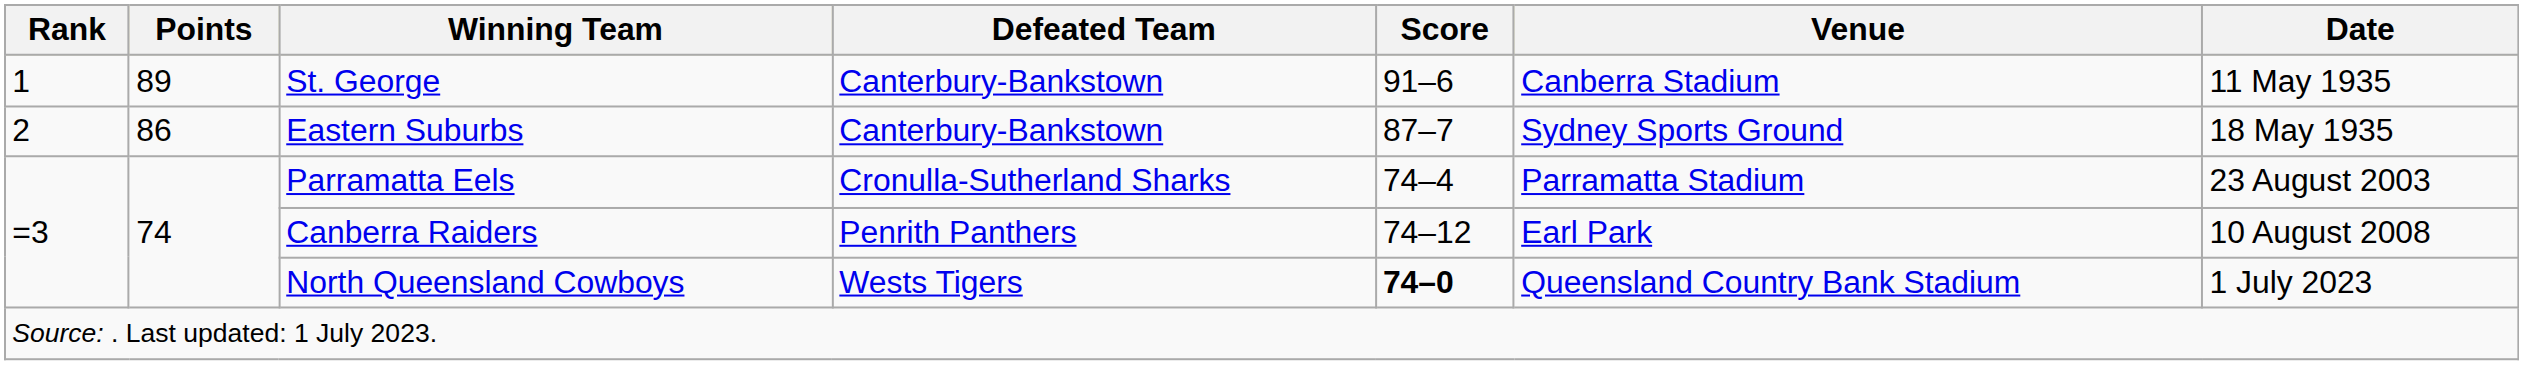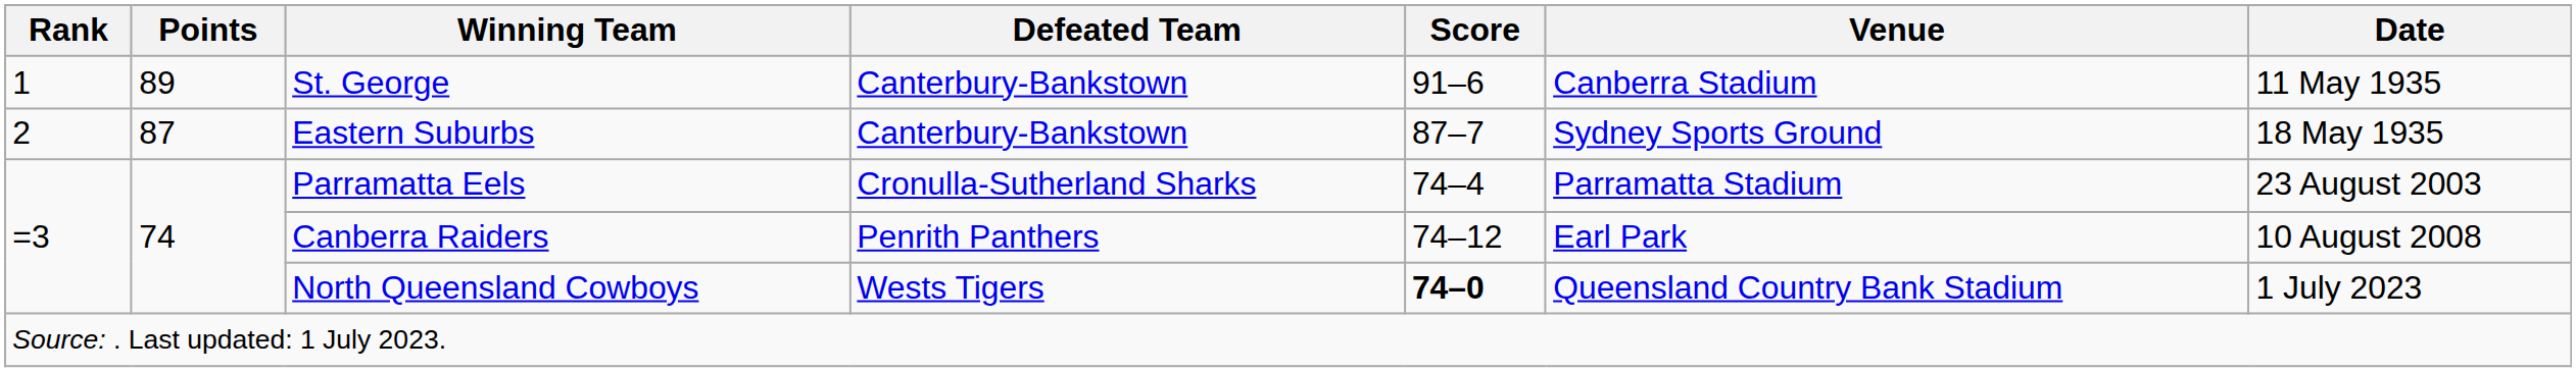 <table class="wikitable" style="width:100%">
 <tr style="background:#bdb76b;">
 <th>Rank</th>
 <th>Points</th>
 <th>Winning Team</th>
 <th>Defeated Team</th>
 <th>Score</th>
 <th>Venue</th>
 <th>Date</th>
 </tr>
 <tr>
 <td>1</td>
 <td>89</td>
 <td><a href='#'>St. George</a></td>
 <td><a href='#'>Canterbury-Bankstown</a></td>
 <td>91–6</td>
 <td><a href='#'>Canberra Stadium</a></td>
 <td>11 May 1935</td>
 </tr>
 <tr>
 <td>2</td>
-<td>86</td>
+<td>87</td>
 <td><a href='#'>Eastern Suburbs</a></td>
 <td><a href='#'>Canterbury-Bankstown</a></td>
 <td>87–7</td>
 <td><a href='#'>Sydney Sports Ground</a></td>
 <td>18 May 1935</td>
 </tr>
 <tr>
 <td rowspan="3">=3</td>
 <td rowspan="3">74</td>
 <td><a href='#'>Parramatta Eels</a></td>
 <td><a href='#'>Cronulla-Sutherland Sharks</a></td>
 <td>74–4</td>
 <td><a href='#'>Parramatta Stadium</a></td>
 <td>23 August 2003</td>
 </tr>
 <tr>
 <td><a href='#'>Canberra Raiders</a></td>
 <td><a href='#'>Penrith Panthers</a></td>
 <td>74–12</td>
 <td><a href='#'>Earl Park</a></td>
 <td>10 August 2008</td>
 </tr>
 <tr>
 <td><a href='#'>North Queensland Cowboys</a></td>
 <td><a href='#'>Wests Tigers</a></td>
 <td><strong>74–0</strong></td>
 <td><a href='#'>Queensland Country Bank Stadium</a></td>
 <td>1 July 2023</td>
 </tr>
 <tr>
 <td colspan=7><small><em>Source: </em>. Last updated: 1 July 2023.</small></td>
 </tr>
 </table>
